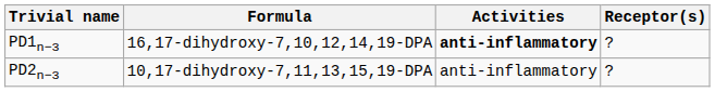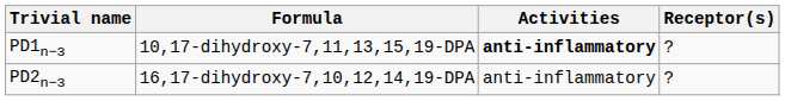 <table class="wikitable">
 <tr>
 <th>Trivial name</th>
 <th>Formula</th>
 <th>Activities</th>
 <th>Receptor(s)</th>
 </tr>
 <tr>
 <td>PD1<sub>n−3</sub></td>
-<td>16,17-dihydroxy-7,10,12,14,19-DPA</td>
+<td>10,17-dihydroxy-7,11,13,15,19-DPA</td>
 <td><strong>anti-inflammatory</strong></td>
 <td>?</td>
 </tr>
 <tr>
 <td>PD2<sub>n−3</sub></td>
-<td>10,17-dihydroxy-7,11,13,15,19-DPA</td>
+<td>16,17-dihydroxy-7,10,12,14,19-DPA</td>
 <td>anti-inflammatory</td>
 <td>?</td>
 </tr>
 </table>
